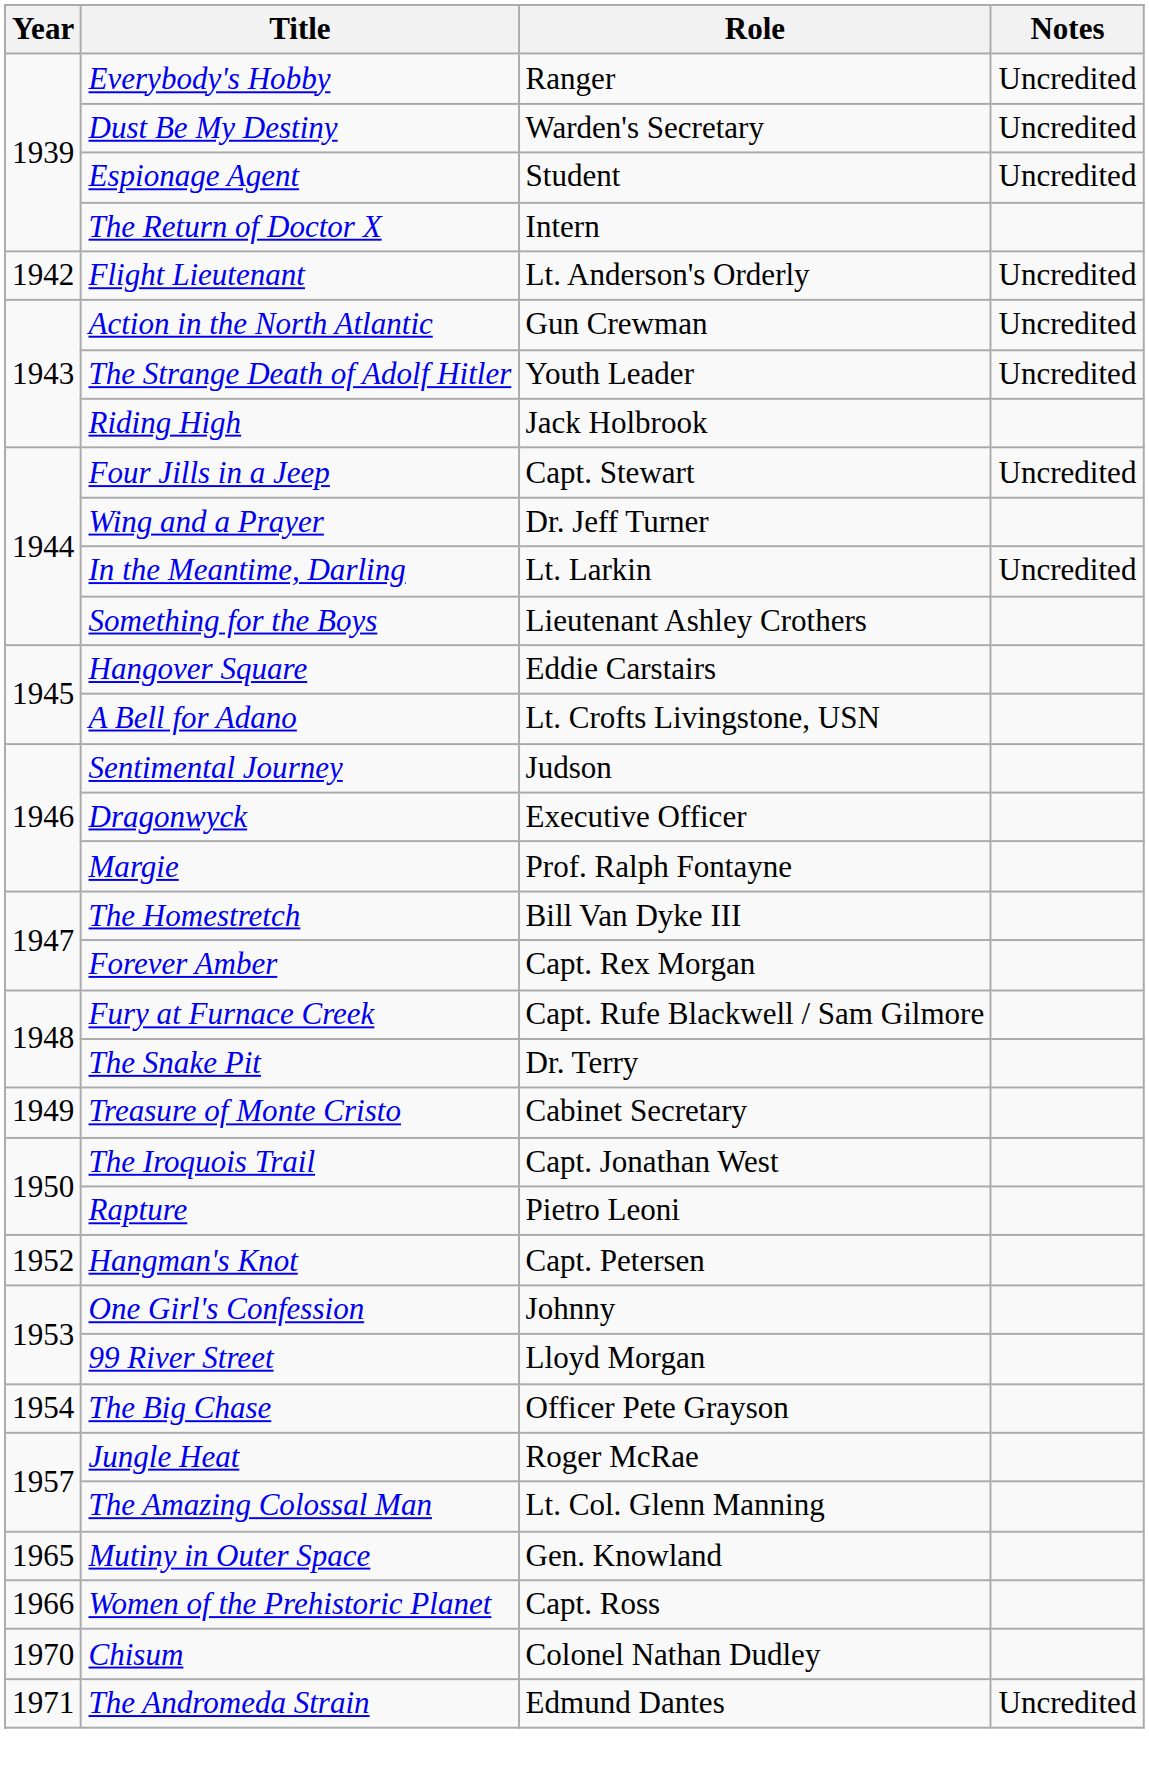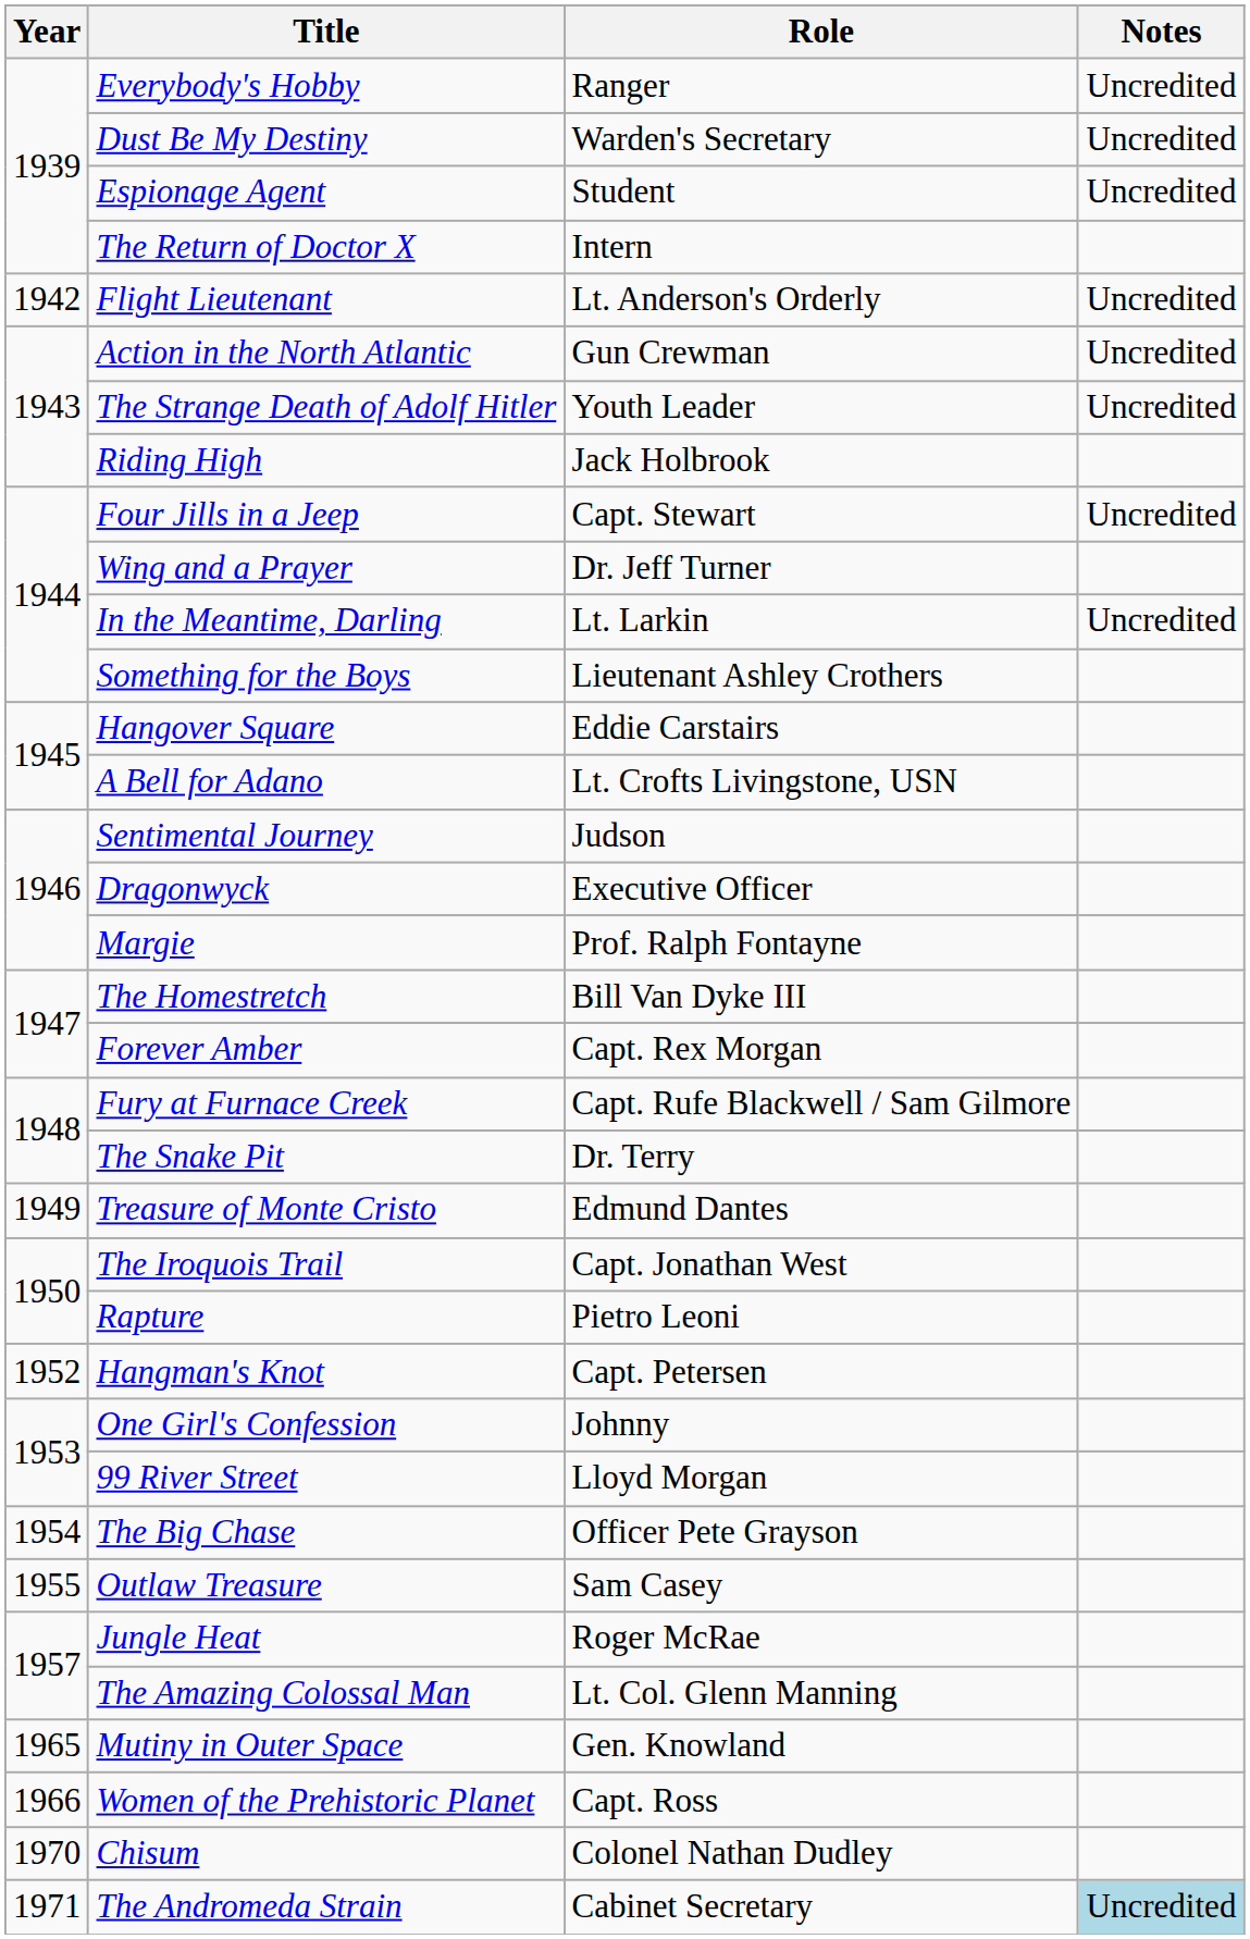 <table class="wikitable">
 <tr>
 <th>Year</th>
 <th>Title</th>
 <th>Role</th>
 <th>Notes</th>
 </tr>
 <tr>
 <td rowspan=4>1939</td>
 <td><em><a href='#'>Everybody's Hobby</a></em></td>
 <td>Ranger</td>
 <td>Uncredited</td>
 </tr>
 <tr>
 <td><em><a href='#'>Dust Be My Destiny</a></em></td>
 <td>Warden's Secretary</td>
 <td>Uncredited</td>
 </tr>
 <tr>
 <td><em><a href='#'>Espionage Agent</a></em></td>
 <td>Student</td>
 <td>Uncredited</td>
 </tr>
 <tr>
 <td><em><a href='#'>The Return of Doctor X</a></em></td>
 <td>Intern</td>
 <td></td>
 </tr>
 <tr>
 <td>1942</td>
 <td><em><a href='#'>Flight Lieutenant</a></em></td>
 <td>Lt. Anderson's Orderly</td>
 <td>Uncredited</td>
 </tr>
 <tr>
 <td rowspan=3>1943</td>
 <td><em><a href='#'>Action in the North Atlantic</a></em></td>
 <td>Gun Crewman</td>
 <td>Uncredited</td>
 </tr>
 <tr>
 <td><em><a href='#'>The Strange Death of Adolf Hitler</a></em></td>
 <td>Youth Leader</td>
 <td>Uncredited</td>
 </tr>
 <tr>
 <td><em><a href='#'>Riding High</a></em></td>
 <td>Jack Holbrook</td>
 <td></td>
 </tr>
 <tr>
 <td rowspan=4>1944</td>
 <td><em><a href='#'>Four Jills in a Jeep</a></em></td>
 <td>Capt. Stewart</td>
 <td>Uncredited</td>
 </tr>
 <tr>
 <td><em><a href='#'>Wing and a Prayer</a></em></td>
 <td>Dr. Jeff Turner</td>
 <td></td>
 </tr>
 <tr>
 <td><em><a href='#'>In the Meantime, Darling</a></em></td>
 <td>Lt. Larkin</td>
 <td>Uncredited</td>
 </tr>
 <tr>
 <td><em><a href='#'>Something for the Boys</a></em></td>
 <td>Lieutenant Ashley Crothers</td>
 <td></td>
 </tr>
 <tr>
 <td rowspan=2>1945</td>
 <td><em><a href='#'>Hangover Square</a></em></td>
 <td>Eddie Carstairs</td>
 <td></td>
 </tr>
 <tr>
 <td><em><a href='#'>A Bell for Adano</a></em></td>
 <td>Lt. Crofts Livingstone, USN</td>
 <td></td>
 </tr>
 <tr>
 <td rowspan=3>1946</td>
 <td><em><a href='#'>Sentimental Journey</a></em></td>
 <td>Judson</td>
 <td></td>
 </tr>
 <tr>
 <td><em><a href='#'>Dragonwyck</a></em></td>
 <td>Executive Officer</td>
 <td></td>
 </tr>
 <tr>
 <td><em><a href='#'>Margie</a></em></td>
 <td>Prof. Ralph Fontayne</td>
 <td></td>
 </tr>
 <tr>
 <td rowspan=2>1947</td>
 <td><em><a href='#'>The Homestretch</a></em></td>
 <td>Bill Van Dyke III</td>
 <td></td>
 </tr>
 <tr>
 <td><em><a href='#'>Forever Amber</a></em></td>
 <td>Capt. Rex Morgan</td>
 <td></td>
 </tr>
 <tr>
 <td rowspan=2>1948</td>
 <td><em><a href='#'>Fury at Furnace Creek</a></em></td>
 <td>Capt. Rufe Blackwell / Sam Gilmore</td>
 <td></td>
 </tr>
 <tr>
 <td><em><a href='#'>The Snake Pit</a></em></td>
 <td>Dr. Terry</td>
 <td></td>
 </tr>
 <tr>
 <td>1949</td>
 <td><em><a href='#'>Treasure of Monte Cristo</a></em></td>
-<td>Cabinet Secretary</td>
+<td>Edmund Dantes</td>
 <td></td>
 </tr>
 <tr>
 <td rowspan=2>1950</td>
 <td><em><a href='#'>The Iroquois Trail</a></em></td>
 <td>Capt. Jonathan West</td>
 <td></td>
 </tr>
 <tr>
 <td><em><a href='#'>Rapture</a></em></td>
 <td>Pietro Leoni</td>
 <td></td>
 </tr>
 <tr>
 <td>1952</td>
 <td><em><a href='#'>Hangman's Knot</a></em></td>
 <td>Capt. Petersen</td>
 <td></td>
 </tr>
 <tr>
 <td rowspan=2>1953</td>
 <td><em><a href='#'>One Girl's Confession</a></em></td>
 <td>Johnny</td>
 <td></td>
 </tr>
 <tr>
 <td><em><a href='#'>99 River Street</a></em></td>
 <td>Lloyd Morgan</td>
 <td></td>
 </tr>
 <tr>
 <td>1954</td>
 <td><em><a href='#'>The Big Chase</a></em></td>
 <td>Officer Pete Grayson</td>
 <td></td>
 </tr>
 <tr>
+<td>1955</td>
+<td><em><a href='#'>Outlaw Treasure</a></em></td>
+<td>Sam Casey</td>
+<td></td>
+</tr>
+<tr>
 <td rowspan=2>1957</td>
 <td><em><a href='#'>Jungle Heat</a></em></td>
 <td>Roger McRae</td>
 <td></td>
 </tr>
 <tr>
 <td><em><a href='#'>The Amazing Colossal Man</a></em></td>
 <td>Lt. Col. Glenn Manning</td>
 <td></td>
 </tr>
 <tr>
 <td>1965</td>
 <td><em><a href='#'>Mutiny in Outer Space</a></em></td>
 <td>Gen. Knowland</td>
 <td></td>
 </tr>
 <tr>
 <td>1966</td>
 <td><em><a href='#'>Women of the Prehistoric Planet</a></em></td>
 <td>Capt. Ross</td>
 <td></td>
 </tr>
 <tr>
 <td>1970</td>
 <td><em><a href='#'>Chisum</a></em></td>
 <td>Colonel Nathan Dudley</td>
 <td></td>
 </tr>
 <tr>
 <td>1971</td>
 <td><em><a href='#'>The Andromeda Strain</a></em></td>
-<td>Edmund Dantes</td>
-<td>Uncredited</td>
+<td>Cabinet Secretary</td>
+<td style="background: lightblue;">Uncredited</td>
 </tr>
 </table>
